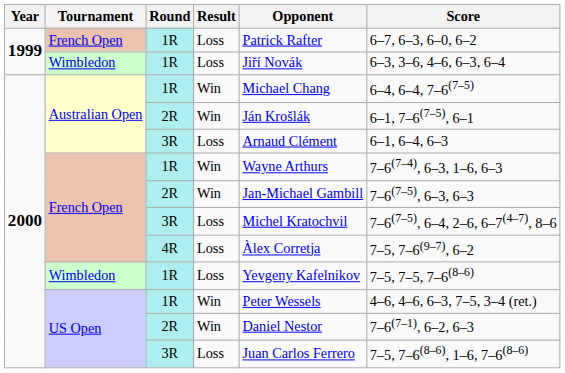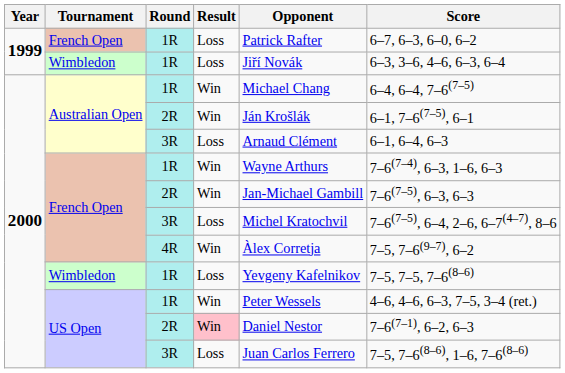 <table class="wikitable" style="font-size:90%">
 <tr style="background:#efefef;">
 <th>Year</th>
 <th>Tournament</th>
 <th>Round</th>
 <th>Result</th>
 <th>Opponent</th>
 <th>Score</th>
 </tr>
 <tr>
 <td rowspan="2"><big><strong>1999</strong></big></td>
 <td style="background:#ebc2af;"><a href='#'>French Open</a></td>
 <td style="text-align:center; background:#afeeee;">1R</td>
 <td>Loss</td>
 <td> <a href='#'>Patrick Rafter</a></td>
 <td>6–7, 6–3, 6–0, 6–2</td>
 </tr>
 <tr>
 <td style="background:#cfc;"><a href='#'>Wimbledon</a></td>
 <td style="text-align:center; background:#afeeee;">1R</td>
 <td>Loss</td>
 <td> <a href='#'>Jiří Novák</a></td>
 <td>6–3, 3–6, 4–6, 6–3, 6–4</td>
 </tr>
 <tr>
 <td rowspan="11"><big><strong>2000</strong></big></td>
 <td rowspan="3" style="background:#ffc;"><a href='#'>Australian Open</a></td>
 <td style="text-align:center; background:#afeeee;">1R</td>
 <td>Win</td>
 <td> <a href='#'>Michael Chang</a></td>
 <td>6–4, 6–4, 7–6<sup>(7–5)</sup></td>
 </tr>
 <tr>
 <td style="text-align:center; background:#afeeee;">2R</td>
 <td>Win</td>
 <td> <a href='#'>Ján Krošlák</a></td>
 <td>6–1, 7–6<sup>(7–5)</sup>, 6–1</td>
 </tr>
 <tr>
 <td style="text-align:center; background:#afeeee;">3R</td>
 <td>Loss</td>
 <td> <a href='#'>Arnaud Clément</a></td>
 <td>6–1, 6–4, 6–3</td>
 </tr>
 <tr>
 <td rowspan="4" style="background:#ebc2af;"><a href='#'>French Open</a></td>
 <td style="text-align:center; background:#afeeee;">1R</td>
 <td>Win</td>
 <td> <a href='#'>Wayne Arthurs</a></td>
 <td>7–6<sup>(7–4)</sup>, 6–3, 1–6, 6–3</td>
 </tr>
 <tr>
 <td style="text-align:center; background:#afeeee;">2R</td>
 <td>Win</td>
 <td> <a href='#'>Jan-Michael Gambill</a></td>
 <td>7–6<sup>(7–5)</sup>, 6–3, 6–3</td>
 </tr>
 <tr>
 <td style="text-align:center; background:#afeeee;">3R</td>
 <td>Loss</td>
 <td> <a href='#'>Michel Kratochvil</a></td>
 <td>7–6<sup>(7–5)</sup>, 6–4, 2–6, 6–7<sup>(4–7)</sup>, 8–6</td>
 </tr>
 <tr>
 <td style="text-align:center; background:#afeeee;">4R</td>
-<td>Loss</td>
+<td>Win</td>
 <td> <a href='#'>Àlex Corretja</a></td>
 <td>7–5, 7–6<sup>(9–7)</sup>, 6–2</td>
 </tr>
 <tr>
 <td style="background:#cfc;"><a href='#'>Wimbledon</a></td>
 <td style="text-align:center; background:#afeeee;">1R</td>
 <td>Loss</td>
 <td> <a href='#'>Yevgeny Kafelnikov</a></td>
 <td>7–5, 7–5, 7–6<sup>(8–6)</sup></td>
 </tr>
 <tr>
 <td rowspan="3" style="background:#ccf;"><a href='#'>US Open</a></td>
 <td style="text-align:center; background:#afeeee;">1R</td>
 <td>Win</td>
 <td> <a href='#'>Peter Wessels</a></td>
 <td>4–6, 4–6, 6–3, 7–5, 3–4 (ret.)</td>
 </tr>
 <tr>
 <td style="text-align:center; background:#afeeee;">2R</td>
-<td>Win</td>
+<td style="background: pink;">Win</td>
 <td> <a href='#'>Daniel Nestor</a></td>
 <td>7–6<sup>(7–1)</sup>, 6–2, 6–3</td>
 </tr>
 <tr>
 <td style="text-align:center; background:#afeeee;">3R</td>
 <td>Loss</td>
 <td> <a href='#'>Juan Carlos Ferrero</a></td>
 <td>7–5, 7–6<sup>(8–6)</sup>, 1–6, 7–6<sup>(8–6)</sup></td>
 </tr>
 </table>
